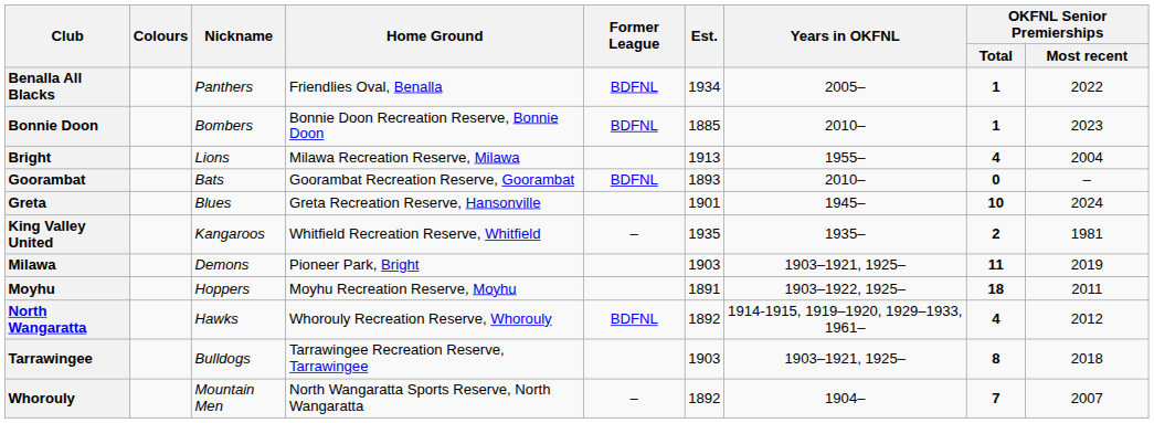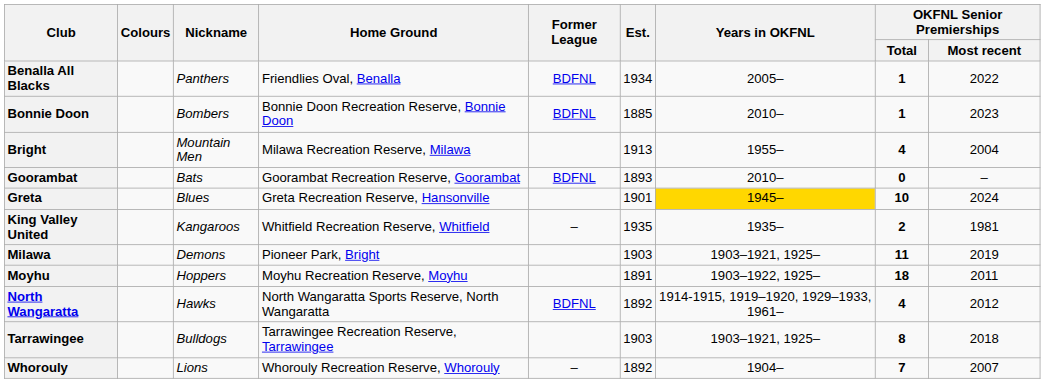 <table class="wikitable sortable mw-collapsible mw-collapsed" style="text-align:center; width:100%">
 <tr>
 <th rowspan="2">Club</th>
 <th rowspan="2">Colours</th>
 <th rowspan="2">Nickname</th>
 <th rowspan="2">Home Ground</th>
 <th rowspan="2">Former League</th>
 <th rowspan="2">Est.</th>
 <th rowspan="2">Years in OKFNL</th>
 <th colspan="2">OKFNL Senior Premierships</th>
 </tr>
 <tr>
 <th>Total</th>
 <th>Most recent</th>
 </tr>
 <tr>
 <th style="text-align:left">Benalla All Blacks</th>
 <td style="text-align:center;"></td>
 <td align="left"><em>Panthers</em></td>
 <td align="left">Friendlies Oval, <a href='#'>Benalla</a></td>
 <td style="text-align:center;"><a href='#'>BDFNL</a></td>
 <td style="text-align:center;">1934</td>
 <td style="text-align:center;">2005–</td>
 <td style="text-align:center;"><strong>1</strong></td>
 <td style="text-align:center;">2022</td>
 </tr>
 <tr>
 <th style="text-align:left">Bonnie Doon</th>
 <td style="text-align:center;"></td>
 <td align="left"><em>Bombers</em></td>
 <td align="left">Bonnie Doon Recreation Reserve, <a href='#'>Bonnie Doon</a></td>
 <td style="text-align:center;"><a href='#'>BDFNL</a></td>
 <td style="text-align:center;">1885</td>
 <td style="text-align:center;">2010–</td>
 <td style="text-align:center;"><strong>1</strong></td>
 <td style="text-align:center;">2023</td>
 </tr>
 <tr>
 <th style="text-align:left">Bright</th>
 <td style="text-align:center;"></td>
-<td align="left"><em>Lions</em></td>
+<td align="left"><em>Mountain Men</em></td>
 <td align="left">Milawa Recreation Reserve, <a href='#'>Milawa</a></td>
 <td style="text-align:center;"></td>
 <td style="text-align:center;">1913</td>
 <td style="text-align:center;">1955–</td>
 <td style="text-align:center;"><strong>4</strong></td>
 <td style="text-align:center;">2004</td>
 </tr>
 <tr>
 <th style="text-align:left">Goorambat</th>
 <td style="text-align:center;"></td>
 <td align="left"><em>Bats</em></td>
 <td align="left">Goorambat Recreation Reserve, <a href='#'>Goorambat</a></td>
 <td style="text-align:center;"><a href='#'>BDFNL</a></td>
 <td style="text-align:center;">1893</td>
 <td style="text-align:center;">2010–</td>
 <td style="text-align:center;"><strong>0</strong></td>
 <td style="text-align:center;">–</td>
 </tr>
 <tr>
 <th style="text-align:left">Greta</th>
 <td style="text-align:center;"></td>
 <td align="left"><em>Blues</em></td>
 <td align="left">Greta Recreation Reserve, <a href='#'>Hansonville</a></td>
 <td style="text-align:center;"></td>
 <td style="text-align:center;">1901</td>
-<td style="text-align:center;">1945–</td>
+<td style="background: gold; text-align:center;">1945–</td>
 <td style="text-align:center;"><strong>10</strong></td>
 <td style="text-align:center;">2024</td>
 </tr>
 <tr>
 <th style="text-align:left">King Valley United</th>
 <td style="text-align:center;"></td>
 <td align="left"><em>Kangaroos</em></td>
 <td align="left">Whitfield Recreation Reserve, <a href='#'>Whitfield</a></td>
 <td style="text-align:center;">–</td>
 <td style="text-align:center;">1935</td>
 <td style="text-align:center;">1935–</td>
 <td style="text-align:center;"><strong>2</strong></td>
 <td style="text-align:center;">1981</td>
 </tr>
 <tr>
 <th style="text-align:left">Milawa</th>
 <td style="text-align:center;"></td>
 <td align="left"><em>Demons</em></td>
 <td align="left">Pioneer Park, <a href='#'>Bright</a></td>
 <td style="text-align:center;"></td>
 <td style="text-align:center;">1903</td>
 <td style="text-align:center;">1903–1921, 1925–</td>
 <td style="text-align:center;"><strong>11</strong></td>
 <td style="text-align:center;">2019</td>
 </tr>
 <tr>
 <th style="text-align:left">Moyhu</th>
 <td style="text-align:center;"></td>
 <td align="left"><em>Hoppers</em></td>
 <td align="left">Moyhu Recreation Reserve, <a href='#'>Moyhu</a></td>
 <td style="text-align:center;"></td>
 <td style="text-align:center;">1891</td>
 <td style="text-align:center;">1903–1922, 1925–</td>
 <td style="text-align:center;"><strong>18</strong></td>
 <td style="text-align:center;">2011</td>
 </tr>
 <tr>
 <th style="text-align:left"><a href='#'>North Wangaratta</a></th>
 <td style="text-align:center;"></td>
 <td align="left"><em>Hawks</em></td>
-<td align="left">Whorouly Recreation Reserve, <a href='#'>Whorouly</a></td>
+<td align="left">North Wangaratta Sports Reserve, North Wangaratta</td>
 <td style="text-align:center;"><a href='#'>BDFNL</a></td>
 <td style="text-align:center;">1892</td>
 <td style="text-align:center;">1914-1915, 1919–1920, 1929–1933, 1961–</td>
 <td style="text-align:center;"><strong>4</strong></td>
 <td style="text-align:center;">2012</td>
 </tr>
 <tr>
 <th style="text-align:left">Tarrawingee</th>
 <td style="text-align:center;"></td>
 <td align="left"><em>Bulldogs</em></td>
 <td align="left">Tarrawingee Recreation Reserve, <a href='#'>Tarrawingee</a></td>
 <td style="text-align:center;"></td>
 <td style="text-align:center;">1903</td>
 <td style="text-align:center;">1903–1921, 1925–</td>
 <td style="text-align:center;"><strong>8</strong></td>
 <td style="text-align:center;">2018</td>
 </tr>
 <tr>
 <th style="text-align:left">Whorouly</th>
 <td style="text-align:center;"></td>
-<td align="left"><em>Mountain Men</em></td>
-<td align="left">North Wangaratta Sports Reserve, North Wangaratta</td>
+<td align="left"><em>Lions</em></td>
+<td align="left">Whorouly Recreation Reserve, <a href='#'>Whorouly</a></td>
 <td style="text-align:center;">–</td>
 <td style="text-align:center;">1892</td>
 <td style="text-align:center;">1904–</td>
 <td style="text-align:center;"><strong>7</strong></td>
 <td style="text-align:center;">2007</td>
 </tr>
 </table>
